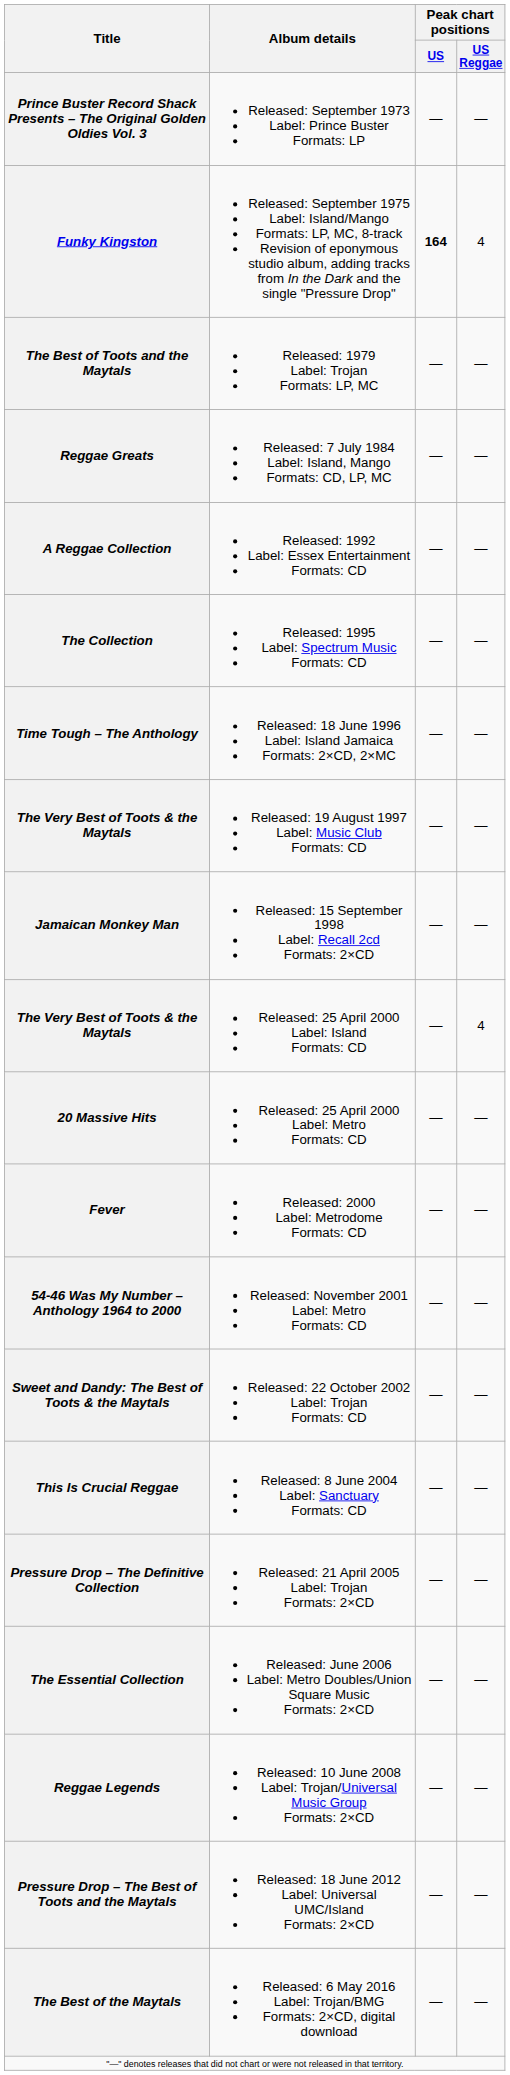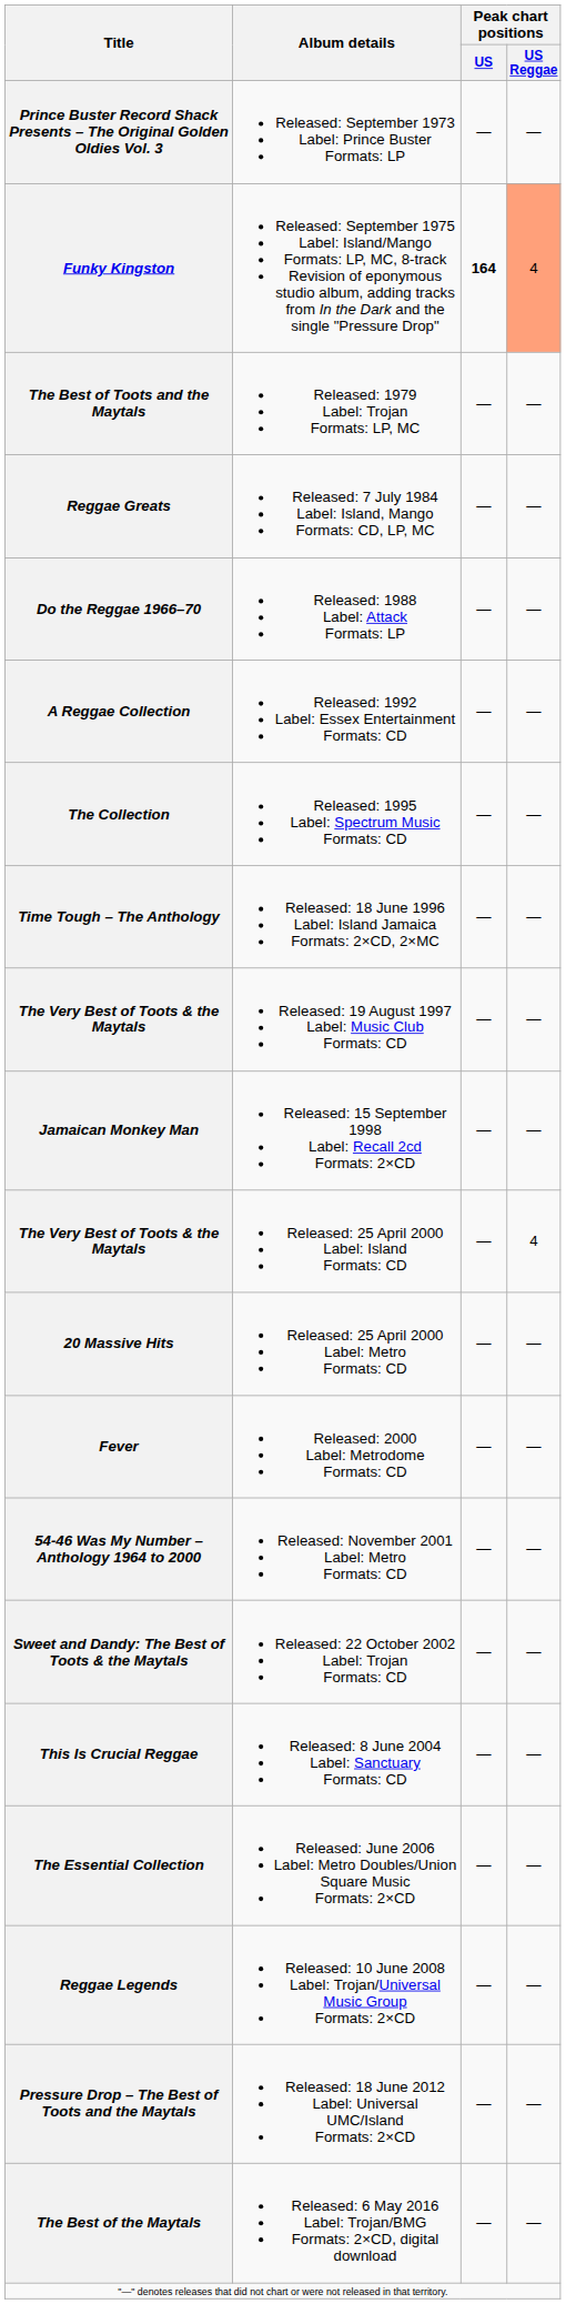 <table class="wikitable plainrowheaders" style="text-align:center;">
 <tr>
 <th rowspan="2" scope="col" style="width:15em;">Title</th>
 <th rowspan="2" scope="col" style="width:15em;">Album details</th>
 <th colspan="2">Peak chart positions</th>
 </tr>
 <tr>
 <th scope="col" style="width:3em;font-size:90%;"><a href='#'>US</a><br></th>
 <th scope="col" style="width:3em;font-size:90%;"><a href='#'>US Reggae</a><br></th>
 </tr>
 <tr>
 <th scope="row"><em>Prince Buster Record Shack Presents – The Original Golden Oldies Vol. 3</em></th>
 <td><br><ul><li>Released: September 1973</li><li>Label: Prince Buster</li><li>Formats: LP</li></ul></td>
 <td>—</td>
 <td>—</td>
 </tr>
 <tr>
 <th scope="row"><em><a href='#'>Funky Kingston</a></em></th>
 <td><br><ul><li>Released: September 1975</li><li>Label: Island/Mango</li><li>Formats: LP, MC, 8-track</li><li>Revision of eponymous studio album, adding tracks from <em>In the Dark</em> and the single "Pressure Drop"</li></ul></td>
 <td><strong>164</strong></td>
-<td>4</td>
+<td style="background: lightsalmon;">4</td>
 </tr>
 <tr>
 <th scope="row"><em>The Best of Toots and the Maytals</em></th>
 <td><br><ul><li>Released: 1979</li><li>Label: Trojan</li><li>Formats: LP, MC</li></ul></td>
 <td>—</td>
 <td>—</td>
 </tr>
 <tr>
 <th scope="row"><em>Reggae Greats</em></th>
 <td><br><ul><li>Released: 7 July 1984</li><li>Label: Island, Mango</li><li>Formats: CD, LP, MC</li></ul></td>
+<td>—</td>
+<td>—</td>
+</tr>
+<tr>
+<th scope="row"><em>Do the Reggae 1966–70</em></th>
+<td><br><ul><li>Released: 1988</li><li>Label: <a href='#'>Attack</a></li><li>Formats: LP</li></ul></td>
 <td>—</td>
 <td>—</td>
 </tr>
 <tr>
 <th scope="row"><em>A Reggae Collection</em></th>
 <td><br><ul><li>Released: 1992</li><li>Label: Essex Entertainment</li><li>Formats: CD</li></ul></td>
 <td>—</td>
 <td>—</td>
 </tr>
 <tr>
 <th scope="row"><em>The Collection</em></th>
 <td><br><ul><li>Released: 1995</li><li>Label: <a href='#'>Spectrum Music</a></li><li>Formats: CD</li></ul></td>
 <td>—</td>
 <td>—</td>
 </tr>
 <tr>
 <th scope="row"><em>Time Tough – The Anthology</em></th>
 <td><br><ul><li>Released: 18 June 1996</li><li>Label: Island Jamaica</li><li>Formats: 2×CD, 2×MC</li></ul></td>
 <td>—</td>
 <td>—</td>
 </tr>
 <tr>
 <th scope="row"><em>The Very Best of Toots & the Maytals</em></th>
 <td><br><ul><li>Released: 19 August 1997</li><li>Label: <a href='#'>Music Club</a></li><li>Formats: CD</li></ul></td>
 <td>—</td>
 <td>—</td>
 </tr>
 <tr>
 <th scope="row"><em>Jamaican Monkey Man</em></th>
 <td><br><ul><li>Released: 15 September 1998</li><li>Label: <a href='#'>Recall 2cd</a></li><li>Formats: 2×CD</li></ul></td>
 <td>—</td>
 <td>—</td>
 </tr>
 <tr>
 <th scope="row"><em>The Very Best of Toots & the Maytals</em></th>
 <td><br><ul><li>Released: 25 April 2000</li><li>Label: Island</li><li>Formats: CD</li></ul></td>
 <td>—</td>
 <td>4</td>
 </tr>
 <tr>
 <th scope="row"><em>20 Massive Hits</em></th>
 <td><br><ul><li>Released: 25 April 2000</li><li>Label: Metro</li><li>Formats: CD</li></ul></td>
 <td>—</td>
 <td>—</td>
 </tr>
 <tr>
 <th scope="row"><em>Fever</em></th>
 <td><br><ul><li>Released: 2000</li><li>Label: Metrodome</li><li>Formats: CD</li></ul></td>
 <td>—</td>
 <td>—</td>
 </tr>
 <tr>
 <th scope="row"><em>54-46 Was My Number – Anthology 1964 to 2000</em></th>
 <td><br><ul><li>Released: November 2001</li><li>Label: Metro</li><li>Formats: CD</li></ul></td>
 <td>—</td>
 <td>—</td>
 </tr>
 <tr>
 <th scope="row"><em>Sweet and Dandy: The Best of Toots & the Maytals</em></th>
 <td><br><ul><li>Released: 22 October 2002</li><li>Label: Trojan</li><li>Formats: CD</li></ul></td>
 <td>—</td>
 <td>—</td>
 </tr>
 <tr>
 <th scope="row"><em>This Is Crucial Reggae</em></th>
 <td><br><ul><li>Released: 8 June 2004</li><li>Label: <a href='#'>Sanctuary</a></li><li>Formats: CD</li></ul></td>
 <td>—</td>
 <td>—</td>
 </tr>
 <tr>
-<th scope="row"><em>Pressure Drop – The Definitive Collection</em></th>
-<td><br><ul><li>Released: 21 April 2005</li><li>Label: Trojan</li><li>Formats: 2×CD</li></ul></td>
-<td>—</td>
-<td>—</td>
-</tr>
-<tr>
 <th scope="row"><em>The Essential Collection</em></th>
 <td><br><ul><li>Released: June 2006</li><li>Label: Metro Doubles/Union Square Music</li><li>Formats: 2×CD</li></ul></td>
 <td>—</td>
 <td>—</td>
 </tr>
 <tr>
 <th scope="row"><em>Reggae Legends</em></th>
 <td><br><ul><li>Released: 10 June 2008</li><li>Label: Trojan/<a href='#'>Universal Music Group</a></li><li>Formats: 2×CD</li></ul></td>
 <td>—</td>
 <td>—</td>
 </tr>
 <tr>
 <th scope="row"><em>Pressure Drop – The Best of Toots and the Maytals</em></th>
 <td><br><ul><li>Released: 18 June 2012</li><li>Label: Universal UMC/Island</li><li>Formats: 2×CD</li></ul></td>
 <td>—</td>
 <td>—</td>
 </tr>
 <tr>
 <th scope="row"><em>The Best of the Maytals</em></th>
 <td><br><ul><li>Released: 6 May 2016</li><li>Label: Trojan/BMG</li><li>Formats: 2×CD, digital download</li></ul></td>
 <td>—</td>
 <td>—</td>
 </tr>
 <tr>
 <td colspan="4" style="font-size:8pt">"—" denotes releases that did not chart or were not released in that territory.</td>
 </tr>
 </table>
